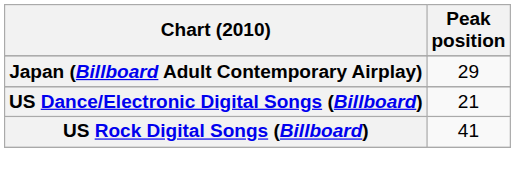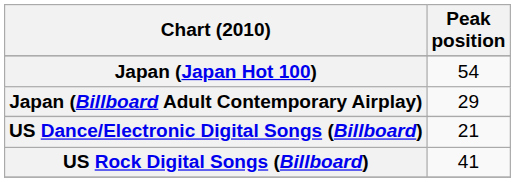 <table class="wikitable sortable plainrowheaders">
 <tr>
 <th scope="col">Chart (2010)</th>
 <th scope="col">Peak<br>position</th>
 </tr>
 <tr>
 </tr>
 <tr>
 </tr>
 <tr>
+</tr>
+<tr>
+<th scope="row">Japan (<a href='#'>Japan Hot 100</a>)</th>
+<td align="center">54</td>
 </tr>
 <tr>
 <th scope="row">Japan (<em><a href='#'>Billboard</a></em> Adult Contemporary Airplay)</th>
 <td align="center">29</td>
 </tr>
 <tr>
 </tr>
 <tr>
 </tr>
 <tr>
 </tr>
 <tr>
 </tr>
 <tr>
 </tr>
 <tr>
 <th scope="row">US <a href='#'>Dance/Electronic Digital Songs</a> (<em><a href='#'>Billboard</a></em>)</th>
 <td style="text-align:center;">21</td>
 </tr>
 <tr>
 <th scope="row">US <a href='#'>Rock Digital Songs</a> (<em><a href='#'>Billboard</a></em>)</th>
 <td style="text-align:center;">41</td>
 </tr>
 <tr>
 </tr>
 </table>
